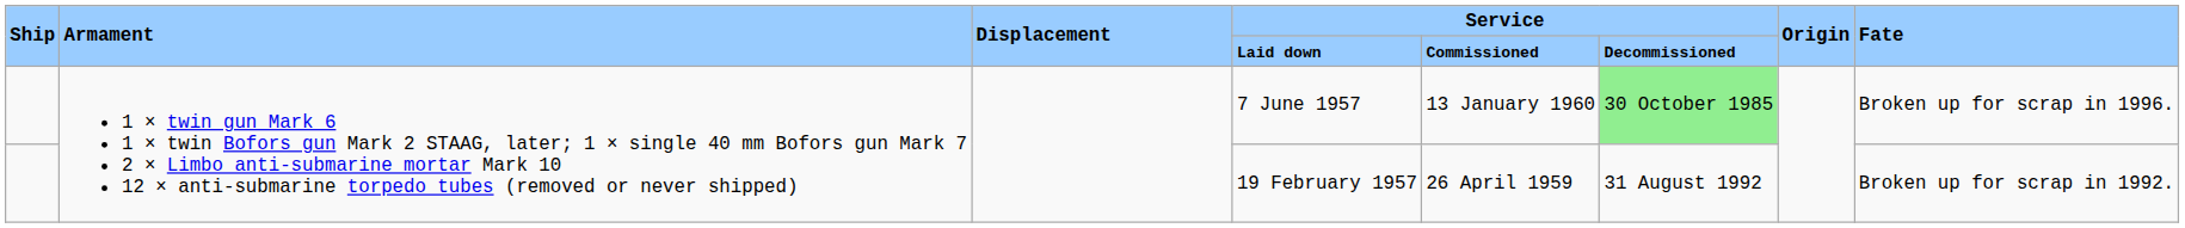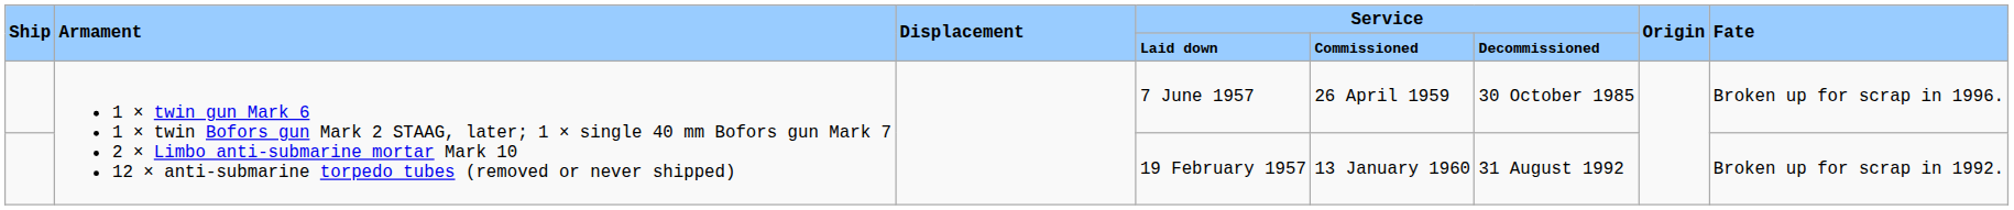 <table class="wikitable">
 <tr>
 <th align= center scope=col rowspan=2 style="text-align:left; background:#9cf;"><div>Ship</div></th>
 <th align= center scope=col rowspan=2 style="text-align:left; background:#9cf;"><div>Armament</div></th>
 <th align= center scope=col rowspan=2 style="text-align:left; width:12%; background:#9cf;"><div>Displacement</div></th>
 <th align= center scope=col colspan=3 style="text-align:center; background:#9cf;"><div>Service</div></th>
 <th align= center scope=col rowspan=2 style="text-align:left; background:#9cf;"><div>Origin</div></th>
 <th align= center scope=col rowspan=2 style="text-align:left; background:#9cf;"><div>Fate</div></th>
 </tr>
 <tr>
 <th align= center scope=col style="text-align:left; background:#9cf;"><small>Laid down</small></th>
 <th align= center scope=col style="text-align:left; background:#9cf;"><small>Commissioned</small></th>
 <th align= center scope=col style="text-align:left; background:#9cf;"><small>Decommissioned</small></th>
 </tr>
 <tr>
 <td></td>
 <td rowspan=2><br><ul><li>1 × <a href='#'>twin  gun Mark 6</a></li><li>1 × twin <a href='#'> Bofors gun</a> Mark 2 STAAG, later; 1 × single 40 mm Bofors gun Mark 7</li><li>2 × <a href='#'>Limbo anti-submarine mortar</a> Mark 10</li><li>12 ×  anti-submarine <a href='#'>torpedo tubes</a> (removed or never shipped)</li></ul></td>
 <td rowspan=2></td>
 <td>7 June 1957</td>
-<td>13 January 1960</td>
-<td style="background: lightgreen;">30 October 1985</td>
+<td>26 April 1959</td>
+<td>30 October 1985</td>
 <td rowspan=2></td>
 <td>Broken up for scrap in 1996.</td>
 </tr>
 <tr>
 <td></td>
 <td>19 February 1957</td>
-<td>26 April 1959</td>
+<td>13 January 1960</td>
 <td>31 August 1992</td>
 <td>Broken up for scrap in 1992.</td>
 </tr>
 </table>
